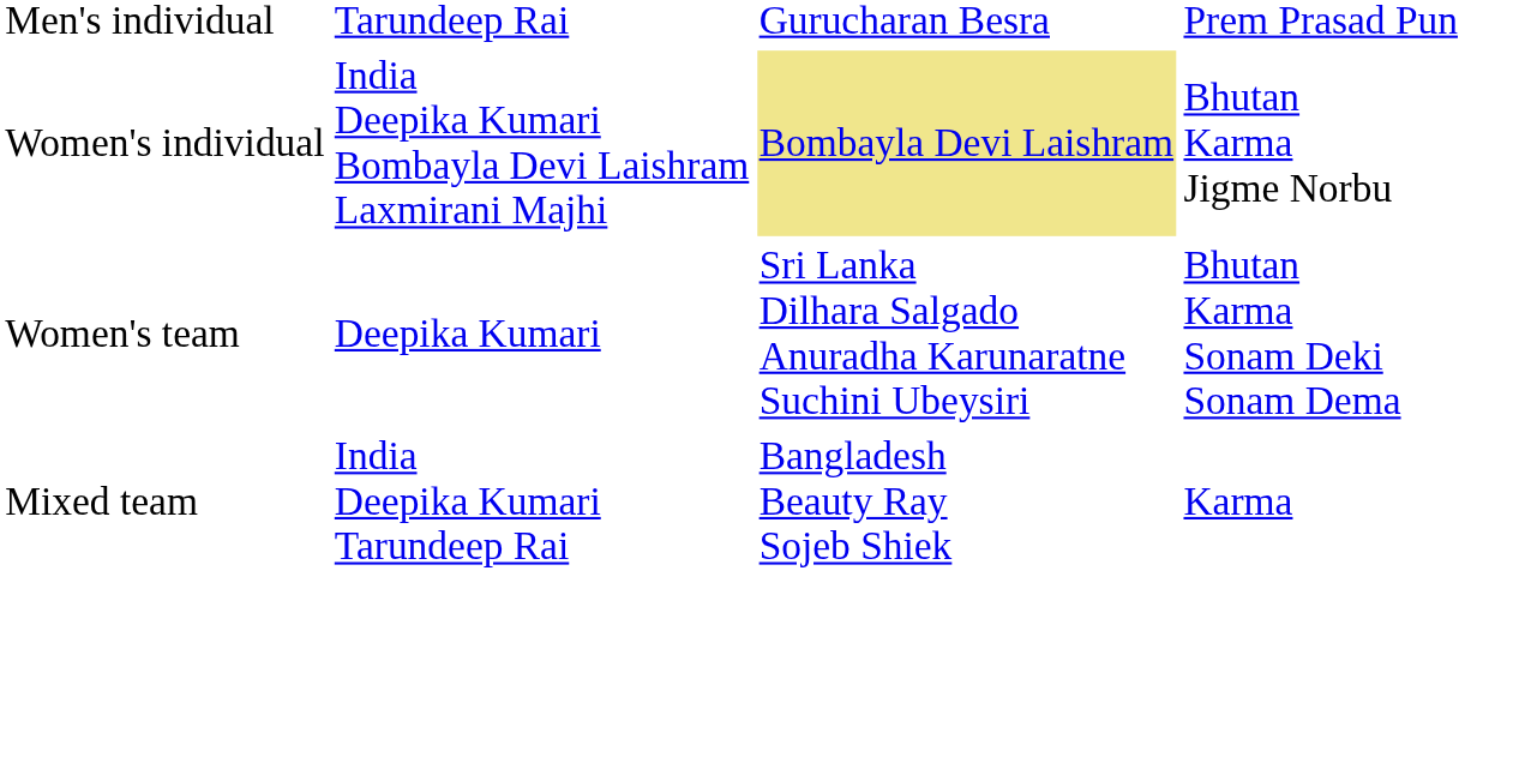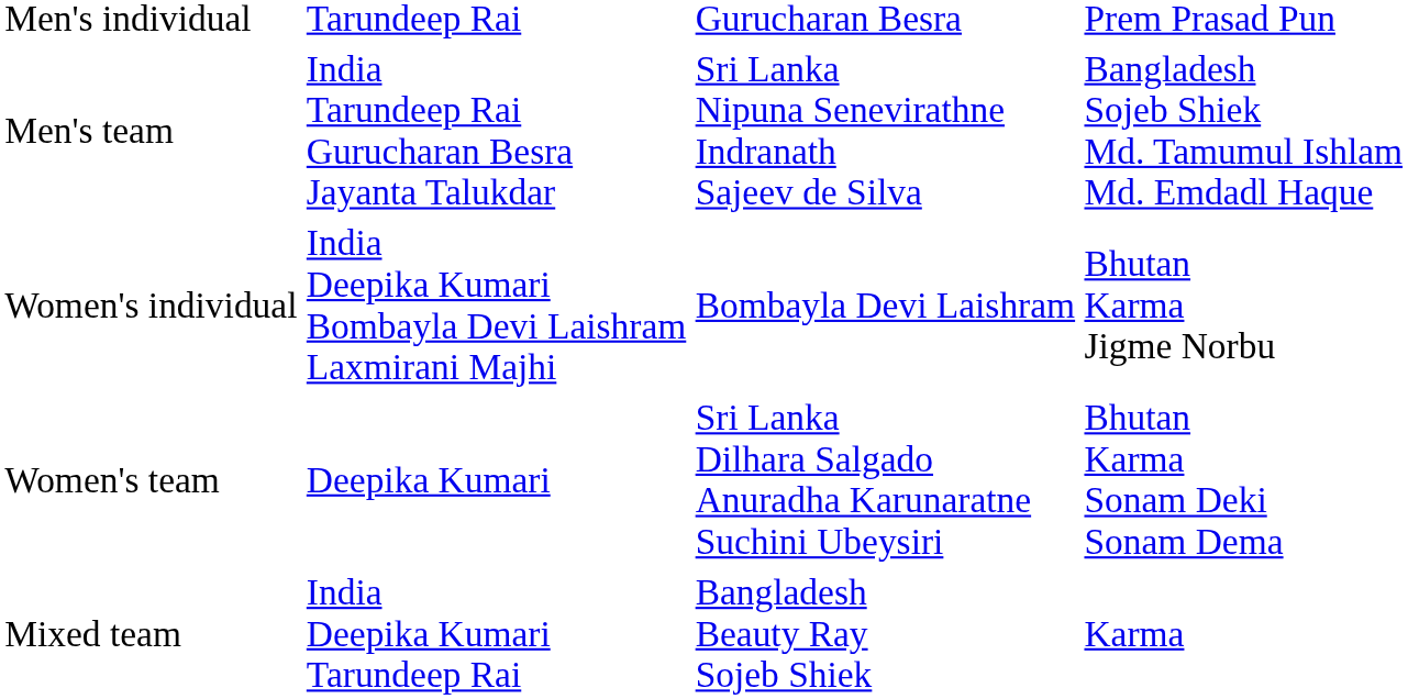 <table>
 <tr>
 <td>Men's individual<br></td>
 <td> <a href='#'>Tarundeep Rai</a></td>
 <td> <a href='#'>Gurucharan Besra</a></td>
 <td> <a href='#'>Prem Prasad Pun</a></td>
 </tr>
 <tr>
+<td>Men's team<br></td>
+<td> <a href='#'>India</a><br><a href='#'>Tarundeep Rai</a><br><a href='#'>Gurucharan Besra</a><br><a href='#'>Jayanta Talukdar</a></td>
+<td> <a href='#'>Sri Lanka</a><br><a href='#'>Nipuna Senevirathne</a><br><a href='#'>Indranath</a><br><a href='#'>Sajeev de Silva</a></td>
+<td> <a href='#'>Bangladesh</a><br><a href='#'>Sojeb Shiek</a><br><a href='#'>Md. Tamumul Ishlam</a><br><a href='#'>Md. Emdadl Haque</a></td>
+</tr>
+<tr>
 <td>Women's individual<br></td>
 <td> <a href='#'>India</a><br><a href='#'>Deepika Kumari</a><br><a href='#'>Bombayla Devi Laishram</a><br><a href='#'>Laxmirani Majhi</a></td>
-<td style="background: khaki;"> <a href='#'>Bombayla Devi Laishram</a></td>
+<td> <a href='#'>Bombayla Devi Laishram</a></td>
 <td> <a href='#'>Bhutan</a><br><a href='#'>Karma</a><br>Jigme Norbu</td>
 </tr>
 <tr>
 <td>Women's team<br></td>
 <td> <a href='#'>Deepika Kumari</a></td>
 <td> <a href='#'>Sri Lanka</a><br><a href='#'>Dilhara Salgado</a><br><a href='#'>Anuradha Karunaratne</a><br><a href='#'>Suchini Ubeysiri</a></td>
 <td> <a href='#'>Bhutan</a><br><a href='#'>Karma</a><br><a href='#'>Sonam Deki</a><br><a href='#'>Sonam Dema</a></td>
 </tr>
 <tr>
 <td>Mixed team<br></td>
 <td> <a href='#'>India</a><br><a href='#'>Deepika Kumari</a><br><a href='#'>Tarundeep Rai</a></td>
 <td> <a href='#'>Bangladesh</a><br><a href='#'>Beauty Ray</a><br><a href='#'>Sojeb Shiek</a></td>
 <td> <a href='#'>Karma</a></td>
 </tr>
 </table>
